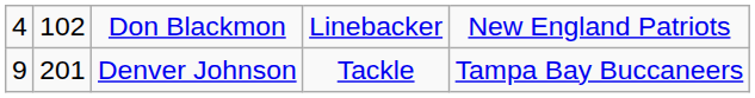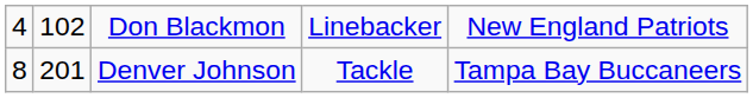 <table class="wikitable" style="text-align:center">
 <tr>
 <td>4</td>
 <td>102</td>
 <td><a href='#'>Don Blackmon</a></td>
 <td><a href='#'>Linebacker</a></td>
 <td><a href='#'>New England Patriots</a></td>
 </tr>
 <tr>
-<td>9</td>
+<td>8</td>
 <td>201</td>
 <td><a href='#'>Denver Johnson</a></td>
 <td><a href='#'>Tackle</a></td>
 <td><a href='#'>Tampa Bay Buccaneers</a></td>
 </tr>
 </table>
